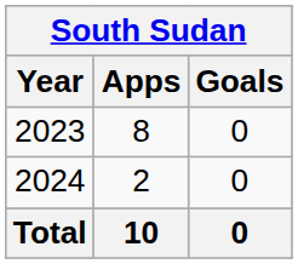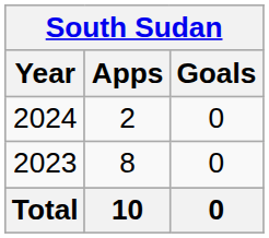 <table class=wikitable style=text-align:center>
 <tr>
 <th colspan=3><a href='#'>South Sudan</a></th>
 </tr>
 <tr>
 <th>Year</th>
 <th>Apps</th>
 <th>Goals</th>
 </tr>
 <tr>
-<td>2023</td>
-<td>8</td>
+<td>2024</td>
+<td>2</td>
 <td>0</td>
 </tr>
 <tr>
-<td>2024</td>
-<td>2</td>
+<td>2023</td>
+<td>8</td>
 <td>0</td>
 </tr>
 <tr>
 <th colspan=1>Total</th>
 <th>10</th>
 <th>0</th>
 </tr>
 </table>
